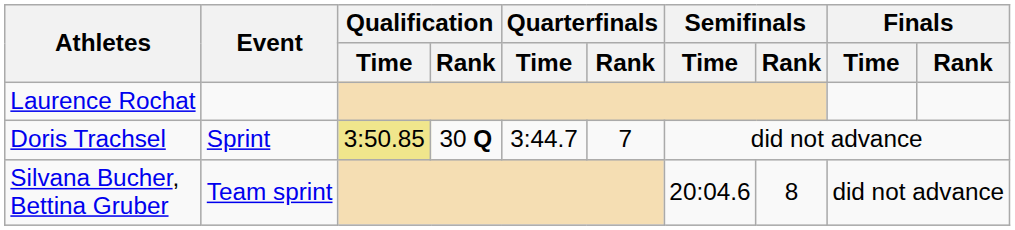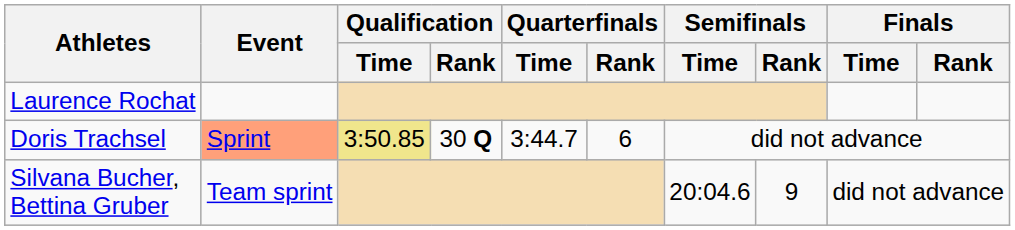 <table class="wikitable">
 <tr>
 <th rowspan=2>Athletes</th>
 <th rowspan=2>Event</th>
 <th colspan=2>Qualification</th>
 <th colspan=2>Quarterfinals</th>
 <th colspan=2>Semifinals</th>
 <th colspan=2>Finals</th>
 </tr>
 <tr>
 <th>Time</th>
 <th>Rank</th>
 <th>Time</th>
 <th>Rank</th>
 <th>Time</th>
 <th>Rank</th>
 <th>Time</th>
 <th>Rank</th>
 </tr>
 <tr align=center>
 <td align=left><a href='#'>Laurence Rochat</a></td>
 <td></td>
 <td colspan=6 bgcolor=wheat></td>
 <td></td>
 <td></td>
 </tr>
 <tr align=center>
 <td align=left><a href='#'>Doris Trachsel</a></td>
-<td align=left><a href='#'>Sprint</a></td>
+<td align=left style="background: lightsalmon;"><a href='#'>Sprint</a></td>
 <td style="background: khaki;">3:50.85</td>
 <td>30 <strong>Q</strong></td>
 <td>3:44.7</td>
-<td>7</td>
+<td>6</td>
 <td colspan=4>did not advance</td>
 </tr>
 <tr align=center>
 <td align=left><a href='#'>Silvana Bucher</a>, <br> <a href='#'>Bettina Gruber</a></td>
 <td align=left><a href='#'>Team sprint</a></td>
 <td colspan=4 bgcolor=wheat></td>
 <td>20:04.6</td>
-<td>8</td>
+<td>9</td>
 <td colspan=2>did not advance</td>
 </tr>
 </table>
